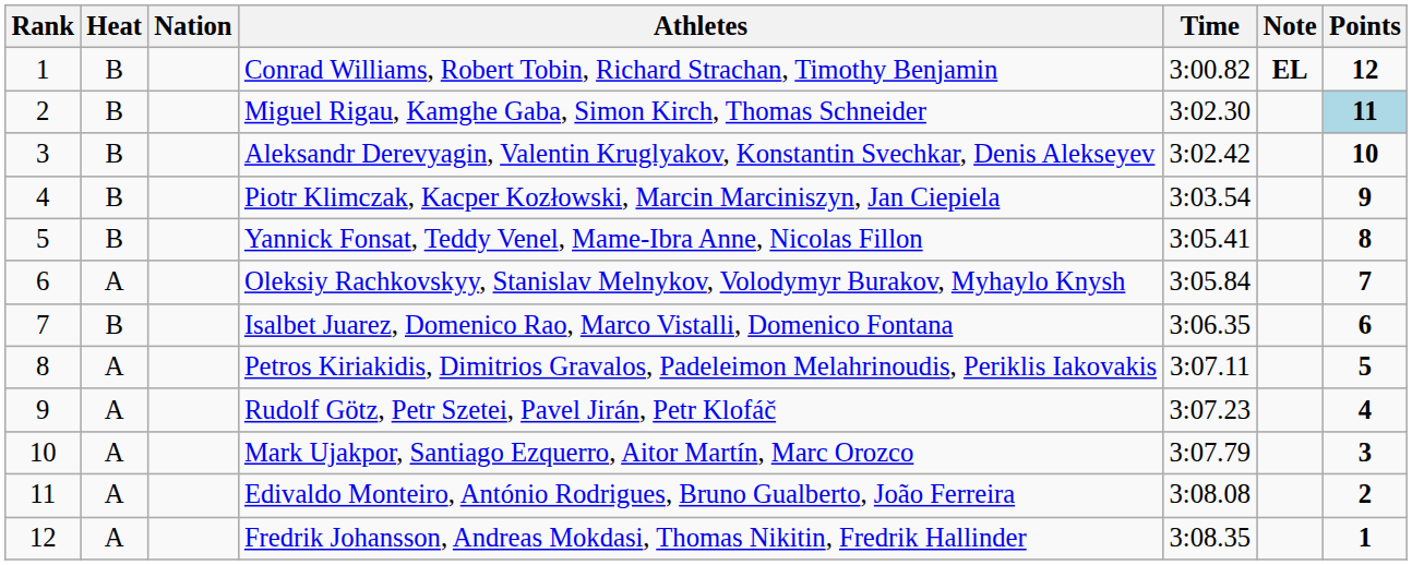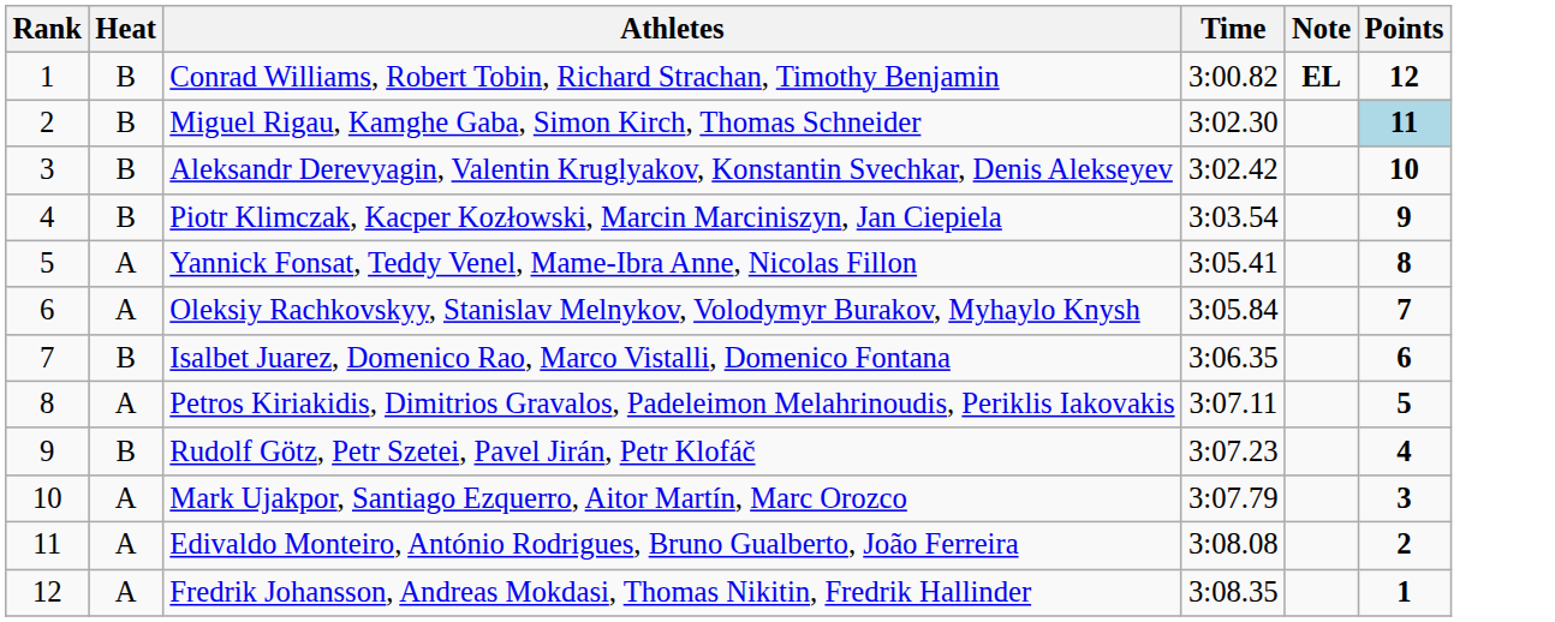 <table class="wikitable sortable" style="text-align:center">
 <tr>
 <th>Rank</th>
 <th>Heat</th>
-<th>Nation</th>
 <th>Athletes</th>
 <th>Time</th>
 <th>Note</th>
 <th>Points</th>
 </tr>
 <tr>
 <td>1</td>
 <td>B</td>
-<td align=left></td>
 <td align=left><a href='#'>Conrad Williams</a>, <a href='#'>Robert Tobin</a>, <a href='#'>Richard Strachan</a>, <a href='#'>Timothy Benjamin</a></td>
 <td>3:00.82</td>
 <td><strong>EL</strong></td>
 <td><strong>12</strong></td>
 </tr>
 <tr>
 <td>2</td>
 <td>B</td>
-<td align=left></td>
 <td align=left><a href='#'>Miguel Rigau</a>, <a href='#'>Kamghe Gaba</a>, <a href='#'>Simon Kirch</a>, <a href='#'>Thomas Schneider</a></td>
 <td>3:02.30</td>
 <td></td>
 <td style="background: lightblue;"><strong>11</strong></td>
 </tr>
 <tr>
 <td>3</td>
 <td>B</td>
-<td align=left></td>
 <td align=left><a href='#'>Aleksandr Derevyagin</a>, <a href='#'>Valentin Kruglyakov</a>, <a href='#'>Konstantin Svechkar</a>, <a href='#'>Denis Alekseyev</a></td>
 <td>3:02.42</td>
 <td></td>
 <td><strong>10</strong></td>
 </tr>
 <tr>
 <td>4</td>
 <td>B</td>
-<td align=left></td>
 <td align=left><a href='#'>Piotr Klimczak</a>, <a href='#'>Kacper Kozłowski</a>, <a href='#'>Marcin Marciniszyn</a>, <a href='#'>Jan Ciepiela</a></td>
 <td>3:03.54</td>
 <td></td>
 <td><strong>9</strong></td>
 </tr>
 <tr>
 <td>5</td>
-<td>B</td>
-<td align=left></td>
+<td>A</td>
 <td align=left><a href='#'>Yannick Fonsat</a>, <a href='#'>Teddy Venel</a>, <a href='#'>Mame-Ibra Anne</a>, <a href='#'>Nicolas Fillon</a></td>
 <td>3:05.41</td>
 <td></td>
 <td><strong>8</strong></td>
 </tr>
 <tr>
 <td>6</td>
 <td>A</td>
-<td align=left></td>
 <td align=left><a href='#'>Oleksiy Rachkovskyy</a>, <a href='#'>Stanislav Melnykov</a>, <a href='#'>Volodymyr Burakov</a>, <a href='#'>Myhaylo Knysh</a></td>
 <td>3:05.84</td>
 <td></td>
 <td><strong>7</strong></td>
 </tr>
 <tr>
 <td>7</td>
 <td>B</td>
-<td align=left></td>
 <td align=left><a href='#'>Isalbet Juarez</a>, <a href='#'>Domenico Rao</a>, <a href='#'>Marco Vistalli</a>, <a href='#'>Domenico Fontana</a></td>
 <td>3:06.35</td>
 <td></td>
 <td><strong>6</strong></td>
 </tr>
 <tr>
 <td>8</td>
 <td>A</td>
-<td align=left></td>
 <td align=left><a href='#'>Petros Kiriakidis</a>, <a href='#'>Dimitrios Gravalos</a>, <a href='#'>Padeleimon Melahrinoudis</a>, <a href='#'>Periklis Iakovakis</a></td>
 <td>3:07.11</td>
 <td></td>
 <td><strong>5</strong></td>
 </tr>
 <tr>
 <td>9</td>
-<td>A</td>
-<td align=left></td>
+<td>B</td>
 <td align=left><a href='#'>Rudolf Götz</a>, <a href='#'>Petr Szetei</a>, <a href='#'>Pavel Jirán</a>, <a href='#'>Petr Klofáč</a></td>
 <td>3:07.23</td>
 <td></td>
 <td><strong>4</strong></td>
 </tr>
 <tr>
 <td>10</td>
 <td>A</td>
-<td align=left></td>
 <td align=left><a href='#'>Mark Ujakpor</a>, <a href='#'>Santiago Ezquerro</a>, <a href='#'>Aitor Martín</a>, <a href='#'>Marc Orozco</a></td>
 <td>3:07.79</td>
 <td></td>
 <td><strong>3</strong></td>
 </tr>
 <tr>
 <td>11</td>
 <td>A</td>
-<td align=left></td>
 <td align=left><a href='#'>Edivaldo Monteiro</a>, <a href='#'>António Rodrigues</a>, <a href='#'>Bruno Gualberto</a>, <a href='#'>João Ferreira</a></td>
 <td>3:08.08</td>
 <td></td>
 <td><strong>2</strong></td>
 </tr>
 <tr>
 <td>12</td>
 <td>A</td>
-<td align=left></td>
 <td align=left><a href='#'>Fredrik Johansson</a>, <a href='#'>Andreas Mokdasi</a>, <a href='#'>Thomas Nikitin</a>, <a href='#'>Fredrik Hallinder</a></td>
 <td>3:08.35</td>
 <td></td>
 <td><strong>1</strong></td>
 </tr>
 </table>
